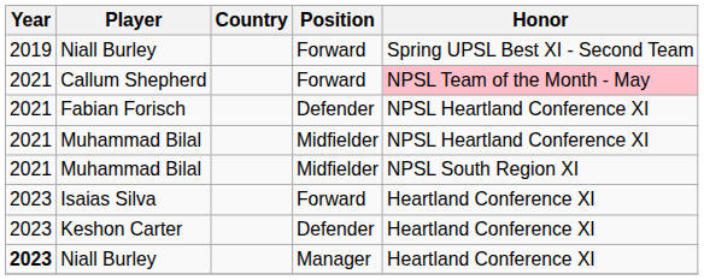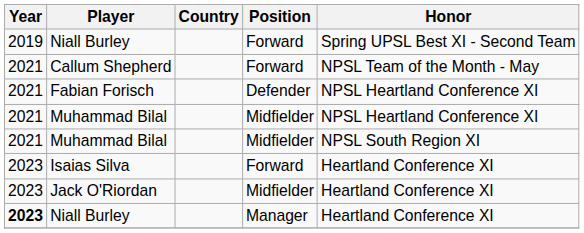 <table class="wikitable">
 <tr>
 <th>Year</th>
 <th>Player</th>
 <th>Country</th>
 <th>Position</th>
 <th>Honor</th>
 </tr>
 <tr>
 <td>2019</td>
 <td>Niall Burley</td>
 <td></td>
 <td>Forward</td>
 <td>Spring UPSL Best XI - Second Team</td>
 </tr>
 <tr>
 <td>2021</td>
 <td>Callum Shepherd</td>
 <td></td>
 <td>Forward</td>
-<td style="background: pink;">NPSL Team of the Month - May</td>
+<td>NPSL Team of the Month - May</td>
 </tr>
 <tr>
 <td>2021</td>
 <td>Fabian Forisch</td>
 <td></td>
 <td>Defender</td>
 <td>NPSL Heartland Conference XI</td>
 </tr>
 <tr>
 <td>2021</td>
 <td>Muhammad Bilal</td>
 <td></td>
 <td>Midfielder</td>
 <td>NPSL Heartland Conference XI</td>
 </tr>
 <tr>
 <td>2021</td>
 <td>Muhammad Bilal</td>
 <td></td>
 <td>Midfielder</td>
 <td>NPSL South Region XI</td>
 </tr>
 <tr>
 <td>2023</td>
 <td>Isaias Silva</td>
 <td></td>
 <td>Forward</td>
 <td>Heartland Conference XI</td>
 </tr>
 <tr>
 <td>2023</td>
-<td>Keshon Carter</td>
+<td>Jack O'Riordan</td>
 <td></td>
-<td>Defender</td>
+<td>Midfielder</td>
 <td>Heartland Conference XI</td>
 </tr>
 <tr>
 <td><strong>2023</strong></td>
 <td>Niall Burley</td>
 <td></td>
 <td>Manager</td>
 <td>Heartland Conference XI</td>
 </tr>
 <tr>
 </tr>
 </table>
